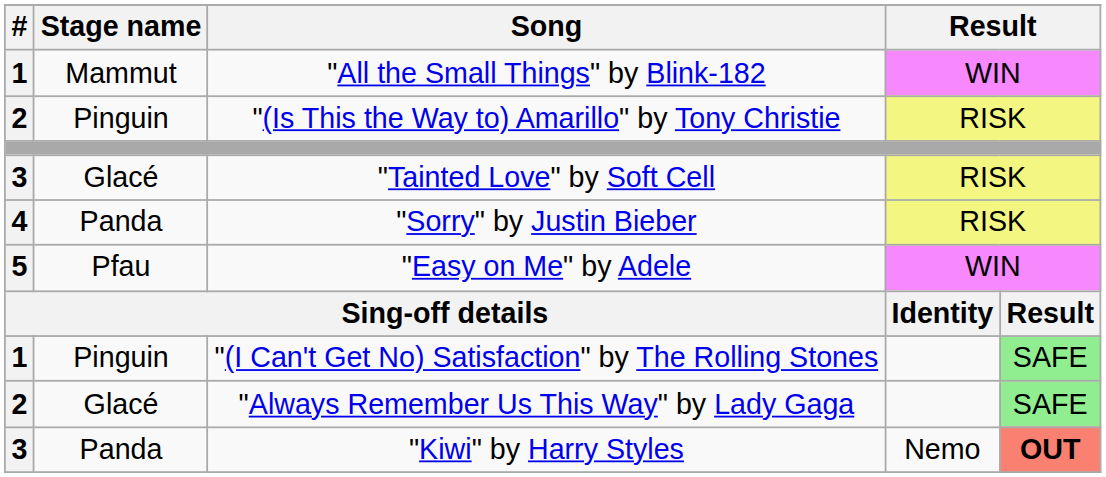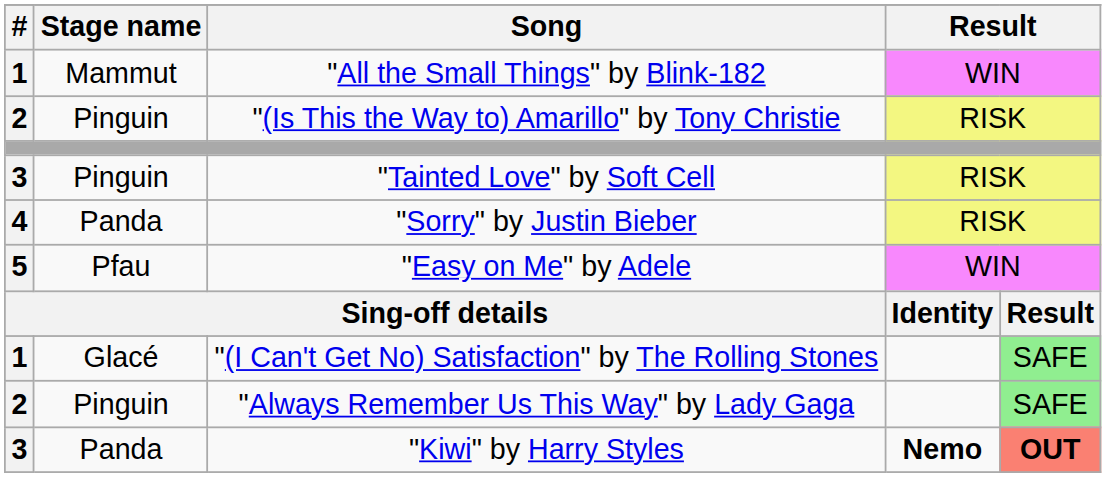 <table class="wikitable plainrowheaders" style="text-align: center">
 <tr>
 </tr>
 <tr>
 <th>#</th>
 <th>Stage name</th>
 <th>Song</th>
 <th colspan=2>Result</th>
 </tr>
 <tr>
 <th>1</th>
 <td>Mammut</td>
 <td>"<a href='#'>All the Small Things</a>" by <a href='#'>Blink-182</a></td>
 <td colspan=2 bgcolor="F888FD">WIN</td>
 </tr>
 <tr>
 <th>2</th>
 <td>Pinguin</td>
 <td>"<a href='#'>(Is This the Way to) Amarillo</a>" by <a href='#'>Tony Christie</a></td>
 <td colspan=2 bgcolor="#F3F781">RISK</td>
 </tr>
 <tr>
 <td colspan="5" style="background:darkgray"></td>
 </tr>
 <tr>
 <th>3</th>
-<td>Glacé</td>
+<td>Pinguin</td>
 <td>"<a href='#'>Tainted Love</a>" by <a href='#'>Soft Cell</a></td>
 <td colspan=2 bgcolor="#F3F781">RISK</td>
 </tr>
 <tr>
 <th>4</th>
 <td>Panda</td>
 <td>"<a href='#'>Sorry</a>" by <a href='#'>Justin Bieber</a></td>
 <td colspan=2 bgcolor="#F3F781">RISK</td>
 </tr>
 <tr>
 <th>5</th>
 <td>Pfau</td>
 <td>"<a href='#'>Easy on Me</a>" by <a href='#'>Adele</a></td>
 <td colspan=2 bgcolor="F888FD">WIN</td>
 </tr>
 <tr>
 <th colspan="3">Sing-off details</th>
 <th>Identity</th>
 <th>Result</th>
 </tr>
 <tr>
 <th>1</th>
-<td>Pinguin</td>
+<td>Glacé</td>
 <td>"<a href='#'>(I Can't Get No) Satisfaction</a>" by <a href='#'>The Rolling Stones</a></td>
 <td></td>
 <td bgcolor=lightgreen>SAFE</td>
 </tr>
 <tr>
 <th>2</th>
-<td>Glacé</td>
+<td>Pinguin</td>
 <td>"<a href='#'>Always Remember Us This Way</a>" by <a href='#'>Lady Gaga</a></td>
 <td></td>
 <td bgcolor=lightgreen>SAFE</td>
 </tr>
 <tr>
 <th>3</th>
 <td>Panda</td>
 <td>"<a href='#'>Kiwi</a>" by <a href='#'>Harry Styles</a></td>
-<td>Nemo</td>
+<td><strong>Nemo</strong></td>
 <td bgcolor=salmon><strong>OUT</strong></td>
 </tr>
 </table>
